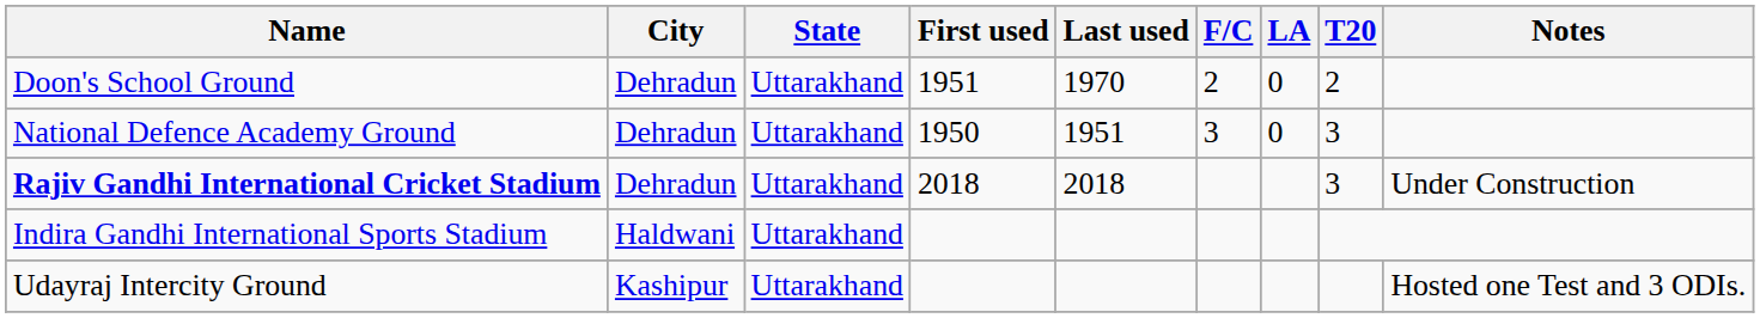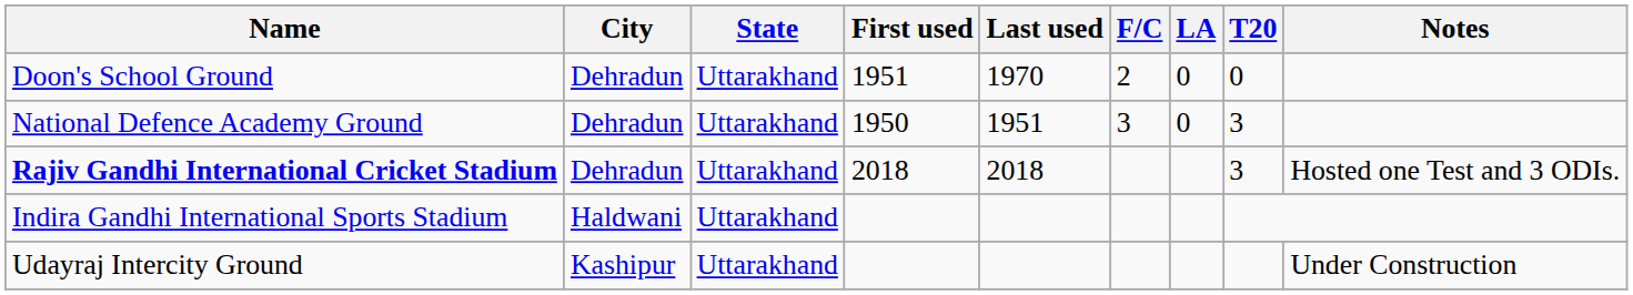 <table class="wikitable sortable collapsible static-row-numbers" style="font-size: 90%">
 <tr>
 <th>Name</th>
 <th>City</th>
 <th><a href='#'>State</a></th>
 <th>First used</th>
 <th>Last used</th>
 <th><a href='#'>F/C</a></th>
 <th><a href='#'>LA</a></th>
 <th><a href='#'>T20</a></th>
 <th>Notes</th>
 </tr>
 <tr>
 <td><a href='#'>Doon's School Ground</a></td>
 <td><a href='#'>Dehradun</a></td>
 <td><a href='#'>Uttarakhand</a></td>
 <td>1951</td>
 <td>1970</td>
 <td>2</td>
 <td>0</td>
-<td>2</td>
+<td>0</td>
 <td></td>
 </tr>
 <tr>
 <td><a href='#'>National Defence Academy Ground</a></td>
 <td><a href='#'>Dehradun</a></td>
 <td><a href='#'>Uttarakhand</a></td>
 <td>1950</td>
 <td>1951</td>
 <td>3</td>
 <td>0</td>
 <td>3</td>
 <td></td>
 </tr>
 <tr>
 <td><strong><a href='#'>Rajiv Gandhi International Cricket Stadium</a></strong></td>
 <td><a href='#'>Dehradun</a></td>
 <td><a href='#'>Uttarakhand</a></td>
 <td>2018</td>
 <td>2018</td>
 <td></td>
 <td></td>
 <td>3</td>
-<td>Under Construction</td>
+<td>Hosted one Test and 3 ODIs.</td>
 </tr>
 <tr>
 <td><a href='#'>Indira Gandhi International Sports Stadium</a></td>
 <td><a href='#'>Haldwani</a></td>
 <td><a href='#'>Uttarakhand</a></td>
 <td></td>
 <td></td>
 <td></td>
 <td></td>
 </tr>
 <tr>
 <td>Udayraj Intercity Ground</td>
 <td><a href='#'>Kashipur</a></td>
 <td><a href='#'>Uttarakhand</a></td>
 <td></td>
 <td></td>
 <td></td>
 <td></td>
 <td></td>
-<td>Hosted one Test and 3 ODIs.</td>
+<td>Under Construction</td>
 </tr>
 </table>
